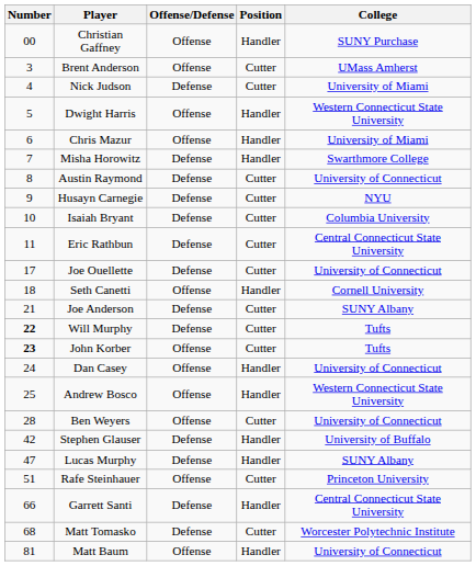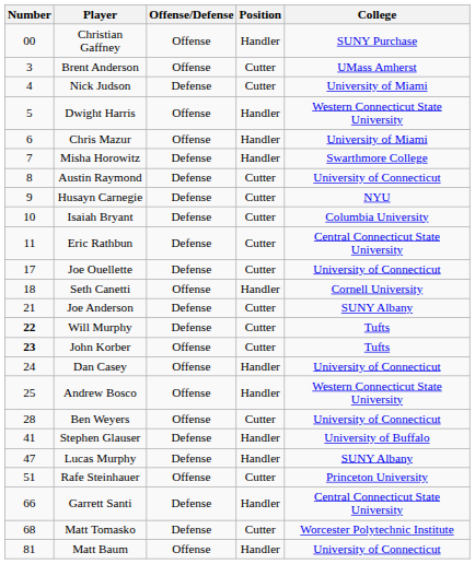 <table class="wikitable">
 <tr>
 <th>Number</th>
 <th>Player</th>
 <th>Offense/Defense</th>
 <th>Position</th>
 <th>College</th>
 </tr>
 <tr style="background:#ffddoo; text-align:center;">
 <td>00</td>
 <td>Christian Gaffney</td>
 <td>Offense</td>
 <td>Handler</td>
 <td><a href='#'>SUNY Purchase</a></td>
 </tr>
 <tr style="background:#ffddoo; text-align:center;">
 <td>3</td>
 <td>Brent Anderson</td>
 <td>Offense</td>
 <td>Cutter</td>
 <td><a href='#'>UMass Amherst</a></td>
 </tr>
 <tr style="background:#ffddoo; text-align:center;">
 <td>4</td>
 <td>Nick Judson</td>
 <td>Defense</td>
 <td>Cutter</td>
 <td><a href='#'>University of Miami</a></td>
 </tr>
 <tr style="background:#ffddoo; text-align:center;">
 <td>5</td>
 <td>Dwight Harris</td>
 <td>Offense</td>
 <td>Handler</td>
 <td><a href='#'>Western Connecticut State University</a></td>
 </tr>
 <tr style="background:#ffddoo; text-align:center;">
 <td>6</td>
 <td>Chris Mazur</td>
 <td>Offense</td>
 <td>Handler</td>
 <td><a href='#'>University of Miami</a></td>
 </tr>
 <tr style="background:#ffddoo; text-align:center;">
 <td>7</td>
 <td>Misha Horowitz</td>
 <td>Defense</td>
 <td>Handler</td>
 <td><a href='#'>Swarthmore College</a></td>
 </tr>
 <tr style="background:#ffddoo; text-align:center;">
 <td>8</td>
 <td>Austin Raymond</td>
 <td>Defense</td>
 <td>Cutter</td>
 <td><a href='#'>University of Connecticut</a></td>
 </tr>
 <tr style="background:#ffddoo; text-align:center;">
 <td>9</td>
 <td>Husayn Carnegie</td>
 <td>Defense</td>
 <td>Cutter</td>
 <td><a href='#'>NYU</a></td>
 </tr>
 <tr style="background:#ffddoo; text-align:center;">
 <td>10</td>
 <td>Isaiah Bryant</td>
 <td>Defense</td>
 <td>Cutter</td>
 <td><a href='#'>Columbia University</a></td>
 </tr>
 <tr style="background:#ffddoo; text-align:center;">
 <td>11</td>
 <td>Eric Rathbun</td>
 <td>Defense</td>
 <td>Cutter</td>
 <td><a href='#'>Central Connecticut State University</a></td>
 </tr>
 <tr style="background:#ffddoo; text-align:center;">
 <td>17</td>
 <td>Joe Ouellette</td>
 <td>Defense</td>
 <td>Cutter</td>
 <td><a href='#'>University of Connecticut</a></td>
 </tr>
 <tr style="background:#ffddoo; text-align:center;">
 <td>18</td>
 <td>Seth Canetti</td>
 <td>Offense</td>
 <td>Handler</td>
 <td><a href='#'>Cornell University</a></td>
 </tr>
 <tr style="background:#ffddoo; text-align:center;">
 <td>21</td>
 <td>Joe Anderson</td>
 <td>Defense</td>
 <td>Cutter</td>
 <td><a href='#'>SUNY Albany</a></td>
 </tr>
 <tr style="background:#ffddoo; text-align:center;">
 <td><strong>22</strong></td>
 <td>Will Murphy</td>
 <td>Defense</td>
 <td>Cutter</td>
 <td><a href='#'>Tufts</a></td>
 </tr>
 <tr style="background:#ffddoo; text-align:center;">
 <td><strong>23</strong></td>
 <td>John Korber</td>
 <td>Offense</td>
 <td>Cutter</td>
 <td><a href='#'>Tufts</a></td>
 </tr>
 <tr style="background:#ffddoo; text-align:center;">
 <td>24</td>
 <td>Dan Casey</td>
 <td>Offense</td>
 <td>Handler</td>
 <td><a href='#'>University of Connecticut</a></td>
 </tr>
 <tr style="background:#ffddoo; text-align:center;">
 <td>25</td>
 <td>Andrew Bosco</td>
 <td>Offense</td>
 <td>Handler</td>
 <td><a href='#'>Western Connecticut State University</a></td>
 </tr>
 <tr style="background:#ffddoo; text-align:center;">
 <td>28</td>
 <td>Ben Weyers</td>
 <td>Offense</td>
 <td>Cutter</td>
 <td><a href='#'>University of Connecticut</a></td>
 </tr>
 <tr style="background:#ffddoo; text-align:center;">
-<td>42</td>
+<td>41</td>
 <td>Stephen Glauser</td>
 <td>Defense</td>
 <td>Handler</td>
 <td><a href='#'>University of Buffalo</a></td>
 </tr>
 <tr style="background:#ffddoo; text-align:center;">
 <td>47</td>
 <td>Lucas Murphy</td>
 <td>Defense</td>
 <td>Handler</td>
 <td><a href='#'>SUNY Albany</a></td>
 </tr>
 <tr style="background:#ffddoo; text-align:center;">
 <td>51</td>
 <td>Rafe Steinhauer</td>
 <td>Offense</td>
 <td>Cutter</td>
 <td><a href='#'>Princeton University</a></td>
 </tr>
 <tr style="background:#ffddoo; text-align:center;">
 <td>66</td>
 <td>Garrett Santi</td>
 <td>Defense</td>
 <td>Handler</td>
 <td><a href='#'>Central Connecticut State University</a></td>
 </tr>
 <tr style="background:#ffddoo; text-align:center;">
 <td>68</td>
 <td>Matt Tomasko</td>
 <td>Defense</td>
 <td>Cutter</td>
 <td><a href='#'>Worcester Polytechnic Institute</a></td>
 </tr>
 <tr style="background:#ffddoo; text-align:center;">
 <td>81</td>
 <td>Matt Baum</td>
 <td>Offense</td>
 <td>Handler</td>
 <td><a href='#'>University of Connecticut</a></td>
 </tr>
 </table>
